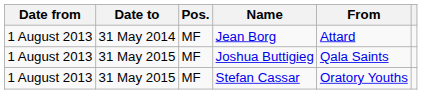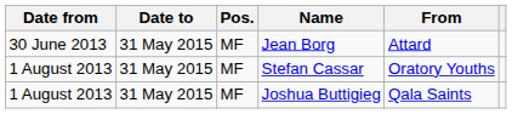 <table class="wikitable">
 <tr>
 <th>Date from</th>
 <th>Date to</th>
 <th>Pos.</th>
 <th>Name</th>
 <th>From</th>
 <th></th>
 </tr>
 <tr>
-<td>1 August 2013</td>
-<td>31 May 2014</td>
+<td>30 June 2013</td>
+<td>31 May 2015</td>
 <td>MF</td>
 <td> <a href='#'>Jean Borg</a></td>
 <td> <a href='#'>Attard</a></td>
+<td></td>
+</tr>
+<tr>
+<td>1 August 2013</td>
+<td>31 May 2015</td>
+<td>MF</td>
+<td> <a href='#'>Stefan Cassar</a></td>
+<td> <a href='#'>Oratory Youths</a></td>
 <td></td>
 </tr>
 <tr>
 <td>1 August 2013</td>
 <td>31 May 2015</td>
 <td>MF</td>
 <td> <a href='#'>Joshua Buttigieg</a></td>
 <td> <a href='#'>Qala Saints</a></td>
 <td></td>
 </tr>
-<tr>
-<td>1 August 2013</td>
-<td>31 May 2015</td>
-<td>MF</td>
-<td> <a href='#'>Stefan Cassar</a></td>
-<td> <a href='#'>Oratory Youths</a></td>
-<td></td>
-</tr>
 </table>
